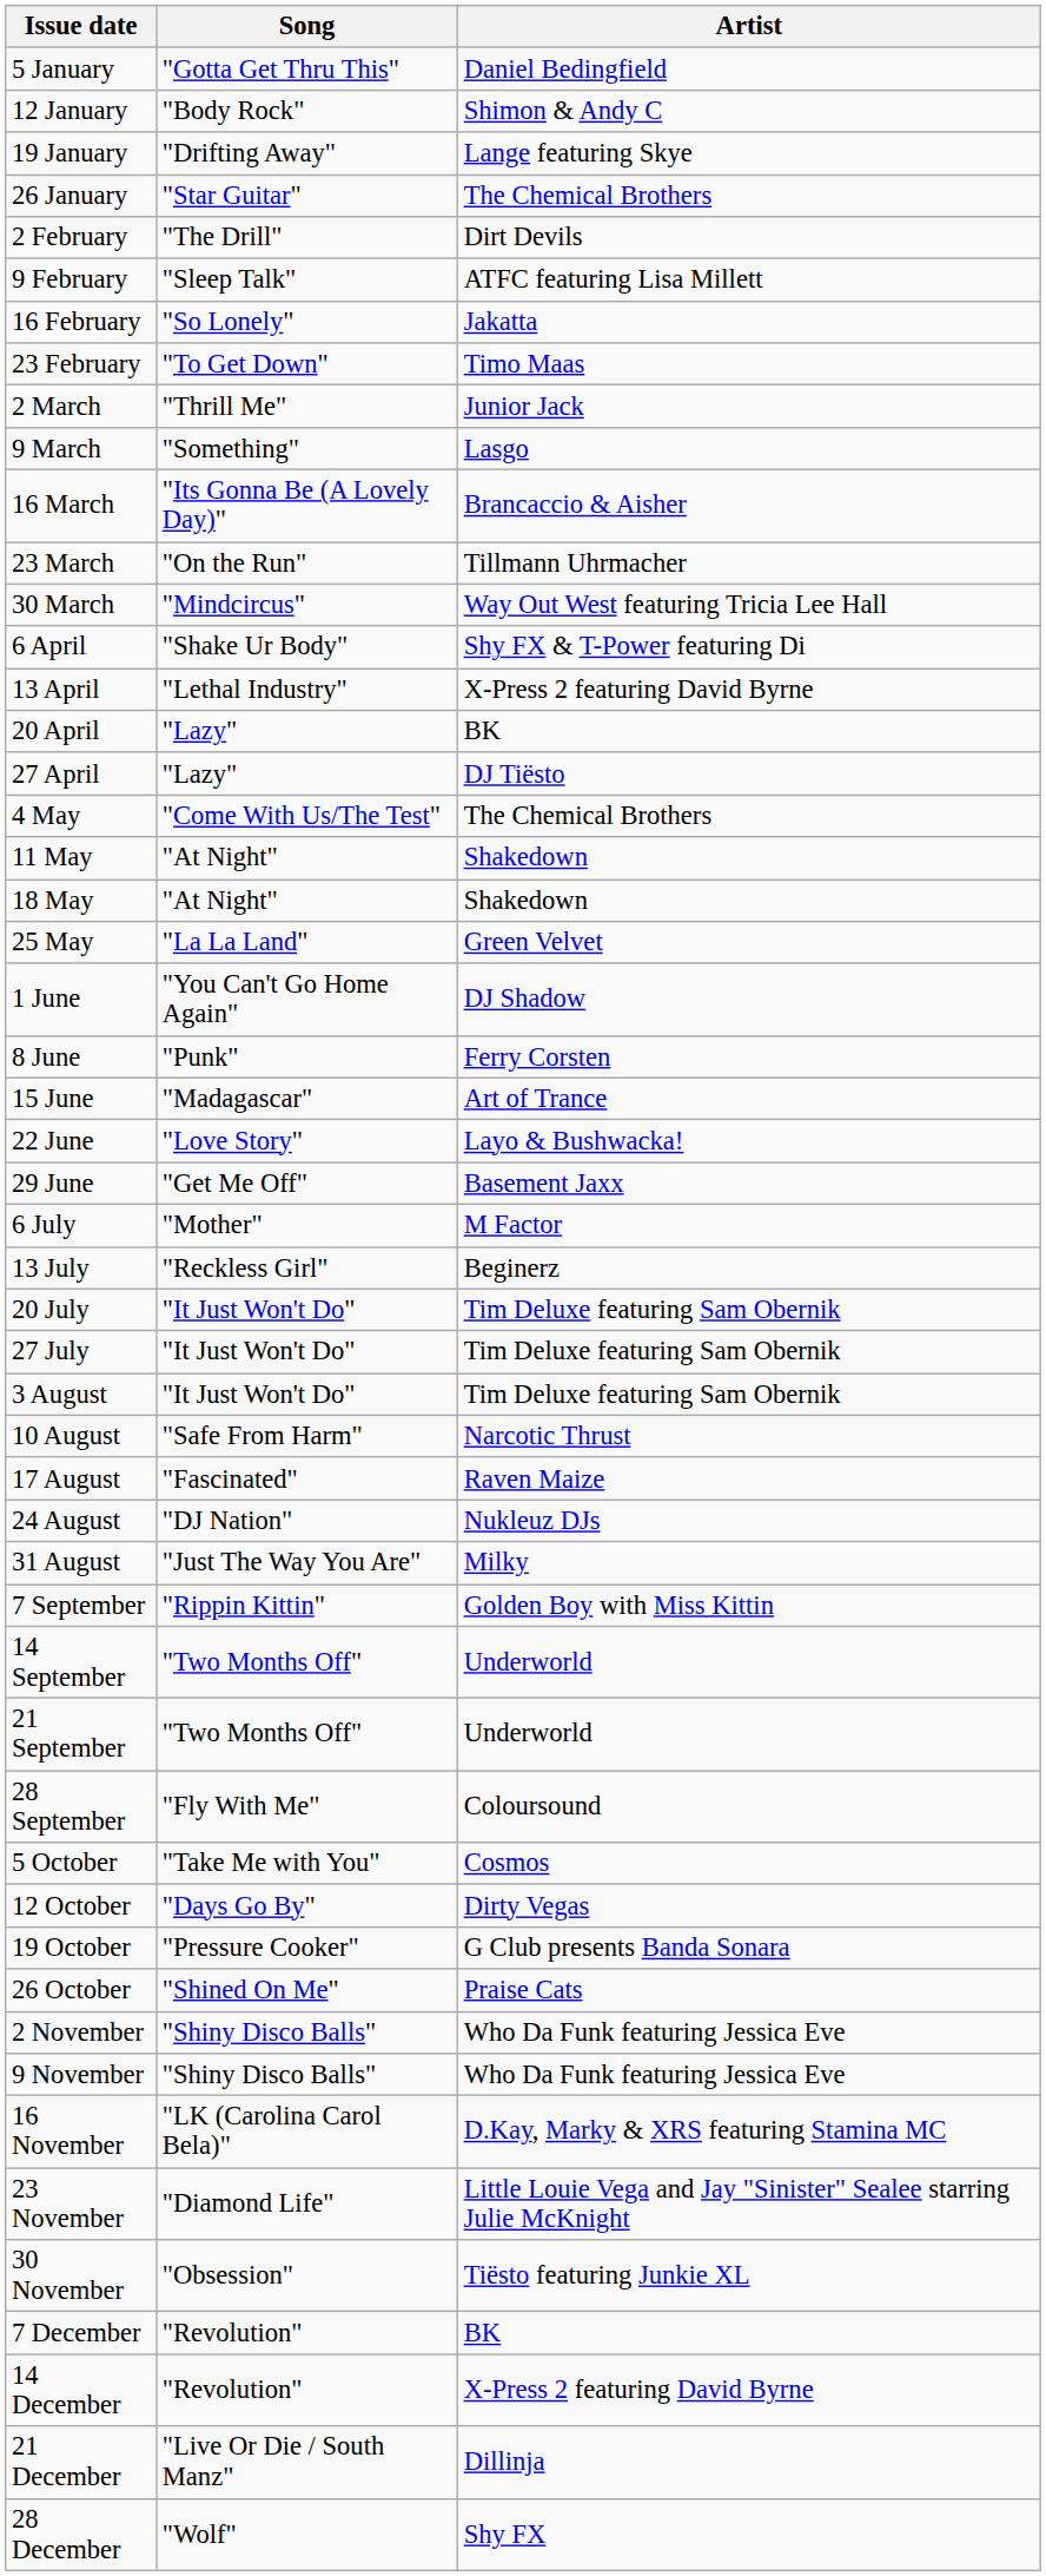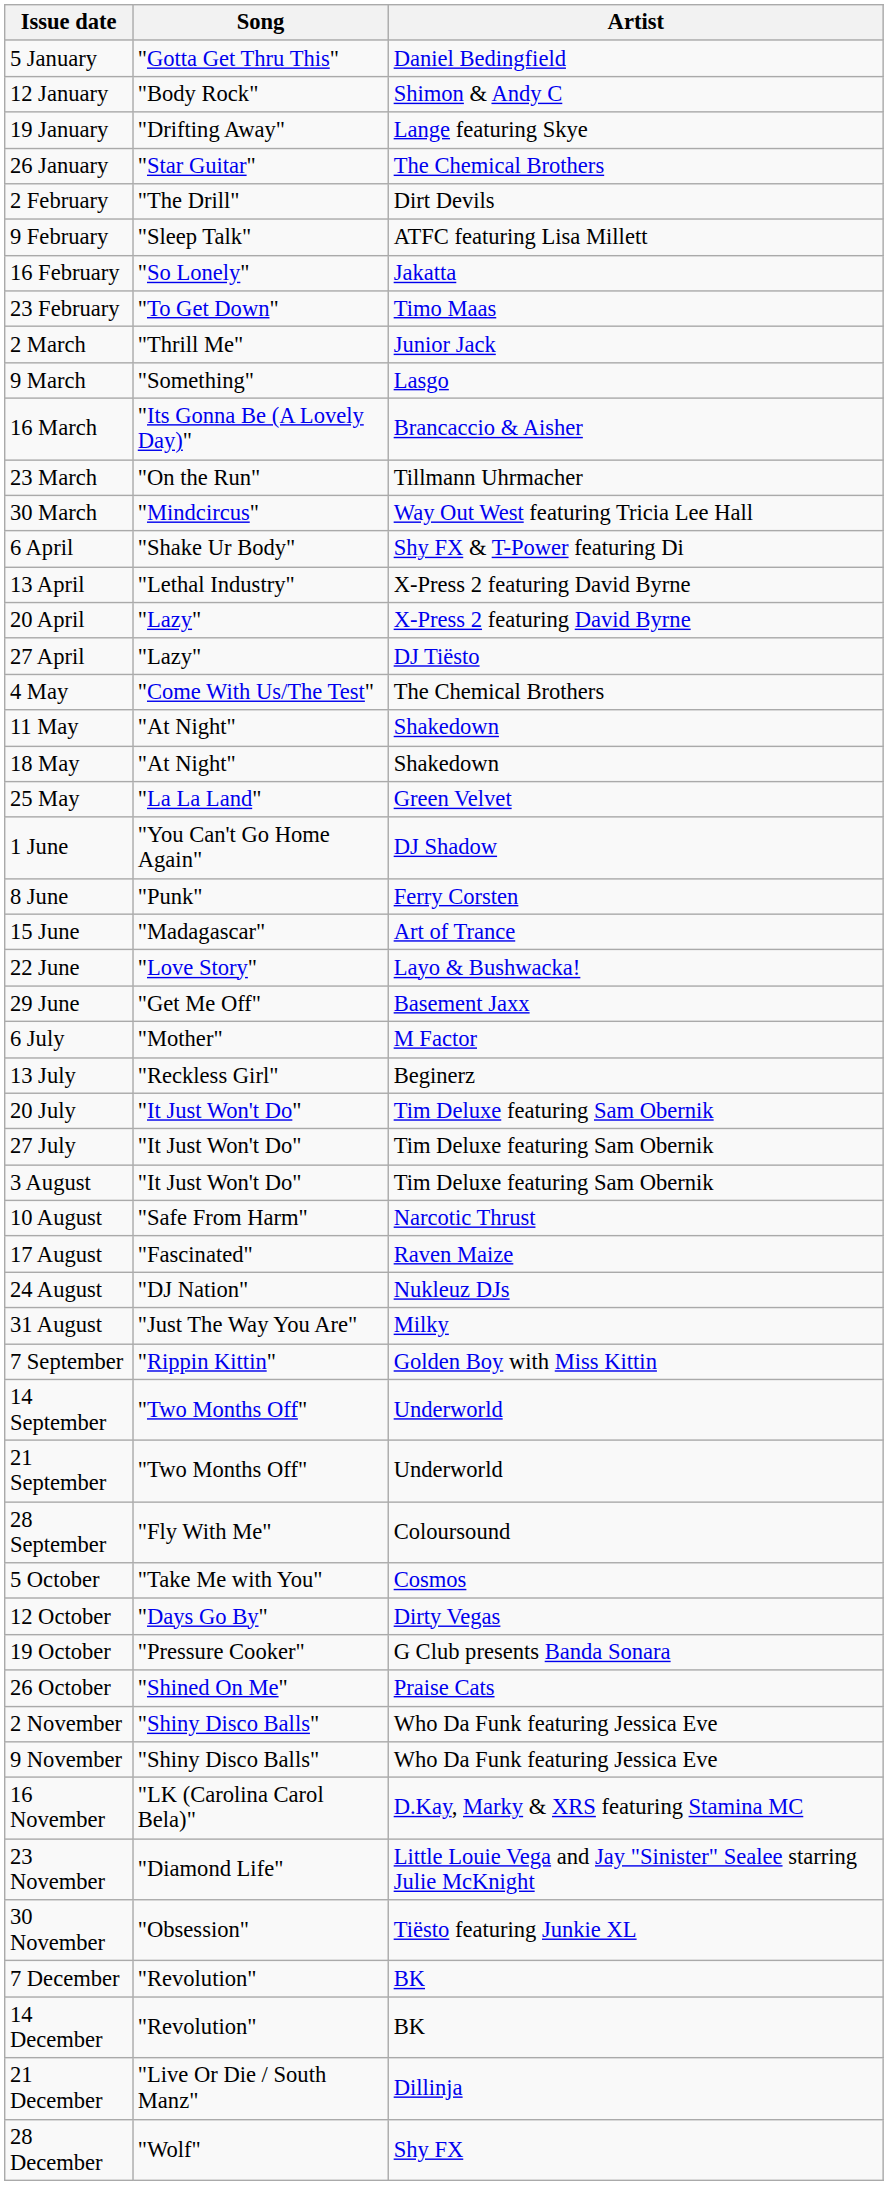 <table width="100%" class=wikitable>
 <tr>
 <th>Issue date</th>
 <th>Song</th>
 <th>Artist</th>
 </tr>
 <tr>
 <td>5 January </td>
 <td>"<a href='#'>Gotta Get Thru This</a>"</td>
 <td><a href='#'>Daniel Bedingfield</a></td>
 </tr>
 <tr>
 <td>12 January</td>
 <td>"Body Rock"</td>
 <td><a href='#'>Shimon</a> & <a href='#'>Andy C</a></td>
 </tr>
 <tr>
 <td>19 January</td>
 <td>"Drifting Away"</td>
 <td><a href='#'>Lange</a> featuring Skye</td>
 </tr>
 <tr>
 <td>26 January</td>
 <td>"<a href='#'>Star Guitar</a>"</td>
 <td><a href='#'>The Chemical Brothers</a></td>
 </tr>
 <tr>
 <td>2 February</td>
 <td>"The Drill"</td>
 <td>Dirt Devils</td>
 </tr>
 <tr>
 <td>9 February</td>
 <td>"Sleep Talk"</td>
 <td>ATFC featuring Lisa Millett</td>
 </tr>
 <tr>
 <td>16 February</td>
 <td>"<a href='#'>So Lonely</a>"</td>
 <td><a href='#'>Jakatta</a></td>
 </tr>
 <tr>
 <td>23 February</td>
 <td>"<a href='#'>To Get Down</a>"</td>
 <td><a href='#'>Timo Maas</a></td>
 </tr>
 <tr>
 <td>2 March</td>
 <td>"Thrill Me"</td>
 <td><a href='#'>Junior Jack</a></td>
 </tr>
 <tr>
 <td>9 March</td>
 <td>"Something"</td>
 <td><a href='#'>Lasgo</a></td>
 </tr>
 <tr>
 <td>16 March</td>
 <td>"<a href='#'>Its Gonna Be (A Lovely Day)</a>"</td>
 <td><a href='#'>Brancaccio & Aisher</a></td>
 </tr>
 <tr>
 <td>23 March</td>
 <td>"On the Run"</td>
 <td>Tillmann Uhrmacher</td>
 </tr>
 <tr>
 <td>30 March</td>
 <td>"<a href='#'>Mindcircus</a>"</td>
 <td><a href='#'>Way Out West</a> featuring Tricia Lee Hall</td>
 </tr>
 <tr>
 <td>6 April</td>
 <td>"Shake Ur Body"</td>
 <td><a href='#'>Shy FX</a> & <a href='#'>T-Power</a> featuring Di</td>
 </tr>
 <tr>
 <td>13 April</td>
 <td>"Lethal Industry"</td>
 <td>X-Press 2 featuring David Byrne</td>
 </tr>
 <tr>
 <td>20 April</td>
 <td>"<a href='#'>Lazy</a>"</td>
-<td>BK</td>
+<td><a href='#'>X-Press 2</a> featuring <a href='#'>David Byrne</a></td>
 </tr>
 <tr>
 <td>27 April</td>
 <td>"Lazy"</td>
 <td><a href='#'>DJ Tiësto</a></td>
 </tr>
 <tr>
 <td>4 May</td>
 <td>"<a href='#'>Come With Us/The Test</a>"</td>
 <td>The Chemical Brothers</td>
 </tr>
 <tr>
 <td>11 May</td>
 <td>"At Night"</td>
 <td><a href='#'>Shakedown</a></td>
 </tr>
 <tr>
 <td>18 May</td>
 <td>"At Night"</td>
 <td>Shakedown</td>
 </tr>
 <tr>
 <td>25 May</td>
 <td>"<a href='#'>La La Land</a>"</td>
 <td><a href='#'>Green Velvet</a></td>
 </tr>
 <tr>
 <td>1 June</td>
 <td>"You Can't Go Home Again"</td>
 <td><a href='#'>DJ Shadow</a></td>
 </tr>
 <tr>
 <td>8 June</td>
 <td>"Punk"</td>
 <td><a href='#'>Ferry Corsten</a></td>
 </tr>
 <tr>
 <td>15 June</td>
 <td>"Madagascar"</td>
 <td><a href='#'>Art of Trance</a></td>
 </tr>
 <tr>
 <td>22 June</td>
 <td>"<a href='#'>Love Story</a>"</td>
 <td><a href='#'>Layo & Bushwacka!</a></td>
 </tr>
 <tr>
 <td>29 June</td>
 <td>"Get Me Off"</td>
 <td><a href='#'>Basement Jaxx</a></td>
 </tr>
 <tr>
 <td>6 July</td>
 <td>"Mother"</td>
 <td><a href='#'>M Factor</a></td>
 </tr>
 <tr>
 <td>13 July</td>
 <td>"Reckless Girl"</td>
 <td>Beginerz</td>
 </tr>
 <tr>
 <td>20 July</td>
 <td>"<a href='#'>It Just Won't Do</a>"</td>
 <td><a href='#'>Tim Deluxe</a> featuring <a href='#'>Sam Obernik</a></td>
 </tr>
 <tr>
 <td>27 July</td>
 <td>"It Just Won't Do"</td>
 <td>Tim Deluxe featuring Sam Obernik</td>
 </tr>
 <tr>
 <td>3 August</td>
 <td>"It Just Won't Do"</td>
 <td>Tim Deluxe featuring Sam Obernik</td>
 </tr>
 <tr>
 <td>10 August</td>
 <td>"Safe From Harm"</td>
 <td><a href='#'>Narcotic Thrust</a></td>
 </tr>
 <tr>
 <td>17 August</td>
 <td>"Fascinated"</td>
 <td><a href='#'>Raven Maize</a></td>
 </tr>
 <tr>
 <td>24 August</td>
 <td>"DJ Nation"</td>
 <td><a href='#'>Nukleuz DJs</a></td>
 </tr>
 <tr>
 <td>31 August</td>
 <td>"Just The Way You Are"</td>
 <td><a href='#'>Milky</a></td>
 </tr>
 <tr>
 <td>7 September</td>
 <td>"<a href='#'>Rippin Kittin</a>"</td>
 <td><a href='#'>Golden Boy</a> with <a href='#'>Miss Kittin</a></td>
 </tr>
 <tr>
 <td>14 September</td>
 <td>"<a href='#'>Two Months Off</a>"</td>
 <td><a href='#'>Underworld</a></td>
 </tr>
 <tr>
 <td>21 September</td>
 <td>"Two Months Off"</td>
 <td>Underworld</td>
 </tr>
 <tr>
 <td>28 September</td>
 <td>"Fly With Me"</td>
 <td>Coloursound</td>
 </tr>
 <tr>
 <td>5 October</td>
 <td>"Take Me with You"</td>
 <td><a href='#'>Cosmos</a></td>
 </tr>
 <tr>
 <td>12 October</td>
 <td>"<a href='#'>Days Go By</a>"</td>
 <td><a href='#'>Dirty Vegas</a></td>
 </tr>
 <tr>
 <td>19 October</td>
 <td>"Pressure Cooker"</td>
 <td>G Club presents <a href='#'>Banda Sonara</a></td>
 </tr>
 <tr>
 <td>26 October</td>
 <td>"<a href='#'>Shined On Me</a>"</td>
 <td><a href='#'>Praise Cats</a></td>
 </tr>
 <tr>
 <td>2 November</td>
 <td>"<a href='#'>Shiny Disco Balls</a>"</td>
 <td>Who Da Funk featuring Jessica Eve</td>
 </tr>
 <tr>
 <td>9 November</td>
 <td>"Shiny Disco Balls"</td>
 <td>Who Da Funk featuring Jessica Eve</td>
 </tr>
 <tr>
 <td>16 November</td>
 <td>"LK (Carolina Carol Bela)"</td>
 <td><a href='#'>D.Kay</a>, <a href='#'>Marky</a> & <a href='#'>XRS</a> featuring <a href='#'>Stamina MC</a></td>
 </tr>
 <tr>
 <td>23 November</td>
 <td>"Diamond Life"</td>
 <td><a href='#'>Little Louie Vega</a> and <a href='#'>Jay "Sinister" Sealee</a> starring <a href='#'>Julie McKnight</a></td>
 </tr>
 <tr>
 <td>30 November</td>
 <td>"Obsession"</td>
 <td><a href='#'>Tiësto</a> featuring <a href='#'>Junkie XL</a></td>
 </tr>
 <tr>
 <td>7 December</td>
 <td>"Revolution"</td>
 <td><a href='#'>BK</a></td>
 </tr>
 <tr>
 <td>14 December</td>
 <td>"Revolution"</td>
-<td><a href='#'>X-Press 2</a> featuring <a href='#'>David Byrne</a></td>
+<td>BK</td>
 </tr>
 <tr>
 <td>21 December</td>
 <td>"Live Or Die / South Manz"</td>
 <td><a href='#'>Dillinja</a></td>
 </tr>
 <tr>
 <td>28 December</td>
 <td>"Wolf"</td>
 <td><a href='#'>Shy FX</a></td>
 </tr>
 </table>
